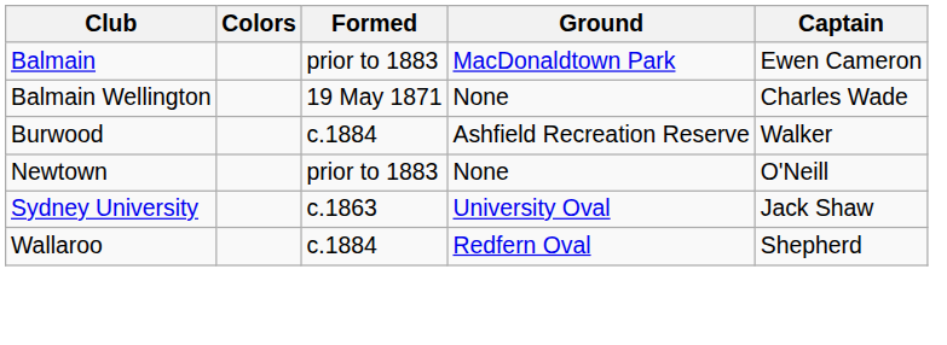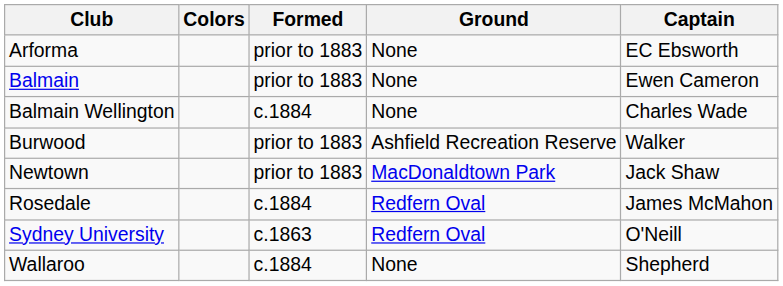 <table class="wikitable">
 <tr>
 <th>Club</th>
 <th>Colors</th>
 <th>Formed</th>
 <th>Ground</th>
 <th>Captain</th>
 </tr>
 <tr>
+<td>Arforma</td>
+<td></td>
+<td>prior to 1883</td>
+<td>None</td>
+<td>EC Ebsworth</td>
+</tr>
+<tr>
 <td><a href='#'>Balmain</a></td>
 <td></td>
 <td>prior to 1883</td>
-<td><a href='#'>MacDonaldtown Park</a></td>
+<td>None</td>
 <td>Ewen Cameron</td>
 </tr>
 <tr>
 <td>Balmain Wellington</td>
 <td></td>
-<td>19 May 1871</td>
+<td>c.1884</td>
 <td>None</td>
 <td>Charles Wade</td>
 </tr>
 <tr>
 <td>Burwood</td>
 <td></td>
-<td>c.1884</td>
+<td>prior to 1883</td>
 <td>Ashfield Recreation Reserve</td>
 <td>Walker</td>
 </tr>
 <tr>
 <td>Newtown</td>
 <td></td>
 <td>prior to 1883</td>
-<td>None</td>
-<td>O'Neill</td>
+<td><a href='#'>MacDonaldtown Park</a></td>
+<td>Jack Shaw</td>
+</tr>
+<tr>
+<td>Rosedale</td>
+<td></td>
+<td>c.1884</td>
+<td><a href='#'>Redfern Oval</a></td>
+<td>James McMahon</td>
 </tr>
 <tr>
 <td><a href='#'>Sydney University</a></td>
 <td></td>
 <td>c.1863</td>
-<td><a href='#'>University Oval</a></td>
-<td>Jack Shaw</td>
+<td><a href='#'>Redfern Oval</a></td>
+<td>O'Neill</td>
 </tr>
 <tr>
 <td>Wallaroo</td>
 <td></td>
 <td>c.1884</td>
-<td><a href='#'>Redfern Oval</a></td>
+<td>None</td>
 <td>Shepherd</td>
 </tr>
 </table>
